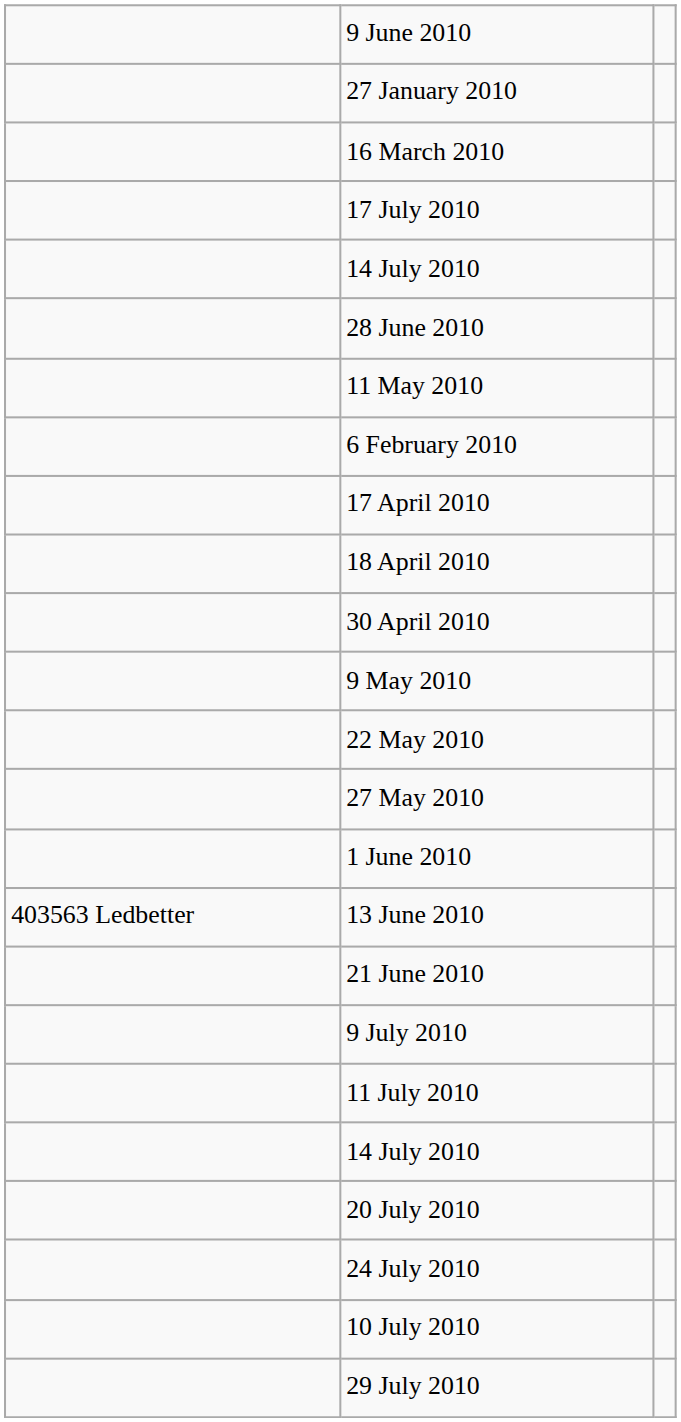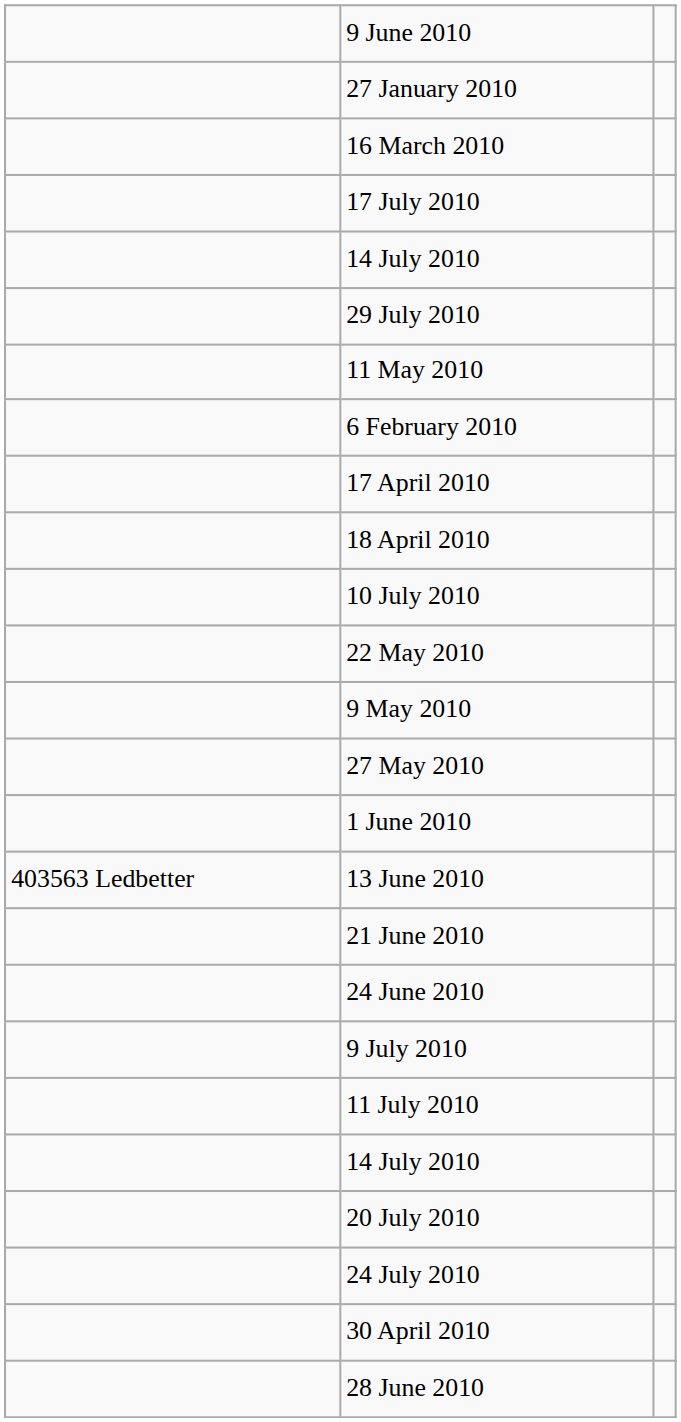 <table class="wikitable" style="font-size: 80%; float: left; width: 26em; margin-right: 1em; height: 700px">
 <tr>
 <td></td>
 <td>9 June 2010</td>
 <td></td>
 </tr>
 <tr>
 <td></td>
 <td>27 January 2010</td>
 <td></td>
 </tr>
 <tr>
 <td></td>
 <td>16 March 2010</td>
 <td></td>
 </tr>
 <tr>
 <td></td>
 <td>17 July 2010</td>
 <td></td>
 </tr>
 <tr>
 <td></td>
 <td>14 July 2010</td>
 <td></td>
 </tr>
 <tr>
 <td></td>
-<td>28 June 2010</td>
+<td>29 July 2010</td>
 <td></td>
 </tr>
 <tr>
 <td></td>
 <td>11 May 2010</td>
 <td></td>
 </tr>
 <tr>
 <td></td>
 <td>6 February 2010</td>
 <td></td>
 </tr>
 <tr>
 <td></td>
 <td>17 April 2010</td>
 <td></td>
 </tr>
 <tr>
 <td></td>
 <td>18 April 2010</td>
 <td></td>
 </tr>
 <tr>
 <td></td>
-<td>30 April 2010</td>
+<td>10 July 2010</td>
+<td></td>
+</tr>
+<tr>
+<td></td>
+<td>22 May 2010</td>
 <td></td>
 </tr>
 <tr>
 <td></td>
 <td>9 May 2010</td>
-<td></td>
-</tr>
-<tr>
-<td></td>
-<td>22 May 2010</td>
 <td></td>
 </tr>
 <tr>
 <td></td>
 <td>27 May 2010</td>
 <td></td>
 </tr>
 <tr>
 <td></td>
 <td>1 June 2010</td>
 <td></td>
 </tr>
 <tr>
 <td>403563 Ledbetter</td>
 <td>13 June 2010</td>
 <td></td>
 </tr>
 <tr>
 <td></td>
 <td>21 June 2010</td>
+<td></td>
+</tr>
+<tr>
+<td></td>
+<td>24 June 2010</td>
 <td></td>
 </tr>
 <tr>
 <td></td>
 <td>9 July 2010</td>
 <td></td>
 </tr>
 <tr>
 <td></td>
 <td>11 July 2010</td>
 <td></td>
 </tr>
 <tr>
 <td></td>
 <td>14 July 2010</td>
 <td></td>
 </tr>
 <tr>
 <td></td>
 <td>20 July 2010</td>
 <td></td>
 </tr>
 <tr>
 <td></td>
 <td>24 July 2010</td>
 <td></td>
 </tr>
 <tr>
 <td></td>
-<td>10 July 2010</td>
+<td>30 April 2010</td>
 <td></td>
 </tr>
 <tr>
 <td></td>
-<td>29 July 2010</td>
+<td>28 June 2010</td>
 <td></td>
 </tr>
 </table>
